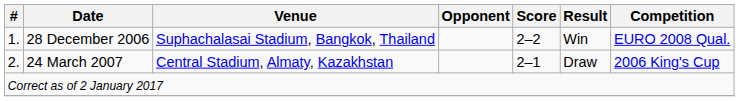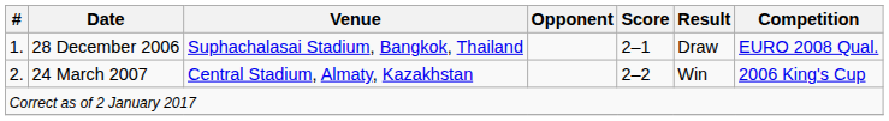 <table class="wikitable" style="font-size:95%;">
 <tr>
 <th>#</th>
 <th>Date</th>
 <th>Venue</th>
 <th>Opponent</th>
 <th>Score</th>
 <th>Result</th>
 <th>Competition</th>
 </tr>
 <tr>
 <td>1.</td>
 <td>28 December 2006</td>
 <td><a href='#'>Suphachalasai Stadium</a>, <a href='#'>Bangkok</a>, <a href='#'>Thailand</a></td>
 <td></td>
-<td>2–2</td>
-<td>Win</td>
+<td>2–1</td>
+<td>Draw</td>
 <td><a href='#'>EURO 2008 Qual.</a></td>
 </tr>
 <tr>
 <td>2.</td>
 <td>24 March 2007</td>
 <td><a href='#'>Central Stadium</a>, <a href='#'>Almaty</a>, <a href='#'>Kazakhstan</a></td>
 <td></td>
-<td>2–1</td>
-<td>Draw</td>
+<td>2–2</td>
+<td>Win</td>
 <td><a href='#'>2006 King's Cup</a></td>
 </tr>
 <tr>
 <td colspan="15"><small><em>Correct as of 2 January 2017</em></small></td>
 </tr>
 <tr>
 </tr>
 </table>
